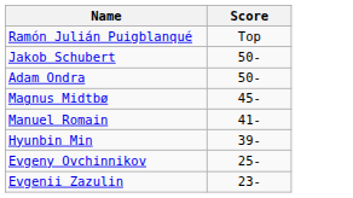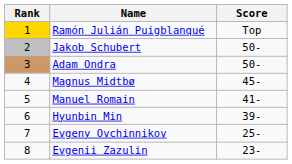 <table class="wikitable">
 <tr>
+<th width = "50">Rank</th>
 <th width = "200">Name</th>
 <th width = "80">Score</th>
 </tr>
 <tr>
+<td align="center" style="background: gold">1</td>
 <td> <a href='#'>Ramón Julián Puigblanqué</a></td>
 <td align="center">Top</td>
 </tr>
 <tr>
+<td align="center" style="background: silver">2</td>
 <td> <a href='#'>Jakob Schubert</a></td>
 <td align="center">50-</td>
 </tr>
 <tr>
+<td align="center" style="background: #cc9966">3</td>
 <td> <a href='#'>Adam Ondra</a></td>
 <td align="center">50-</td>
 </tr>
 <tr>
+<td align="center">4</td>
 <td> <a href='#'>Magnus Midtbø</a></td>
 <td align="center">45-</td>
 </tr>
 <tr>
+<td align="center">5</td>
 <td> <a href='#'>Manuel Romain</a></td>
 <td align="center">41-</td>
 </tr>
 <tr>
+<td align="center">6</td>
 <td> <a href='#'>Hyunbin Min</a></td>
 <td align="center">39-</td>
 </tr>
 <tr>
+<td align="center">7</td>
 <td> <a href='#'>Evgeny Ovchinnikov</a></td>
 <td align="center">25-</td>
 </tr>
 <tr>
+<td align="center">8</td>
 <td> <a href='#'>Evgenii Zazulin</a></td>
 <td align="center">23-</td>
 </tr>
 </table>
